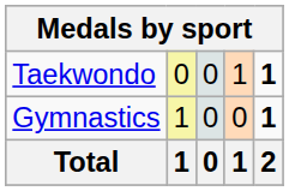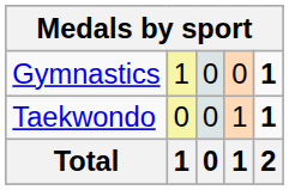 <table class="wikitable" style="font-size:90%; text-align:center;">
 <tr>
 <th colspan="5">Medals by sport</th>
+</tr>
+<tr>
+<td align="left"><a href='#'>Gymnastics</a></td>
+<td style="background:#F7F6A8;">1</td>
+<td style="background:#DCE5E5;">0</td>
+<td style="background:#FFDAB9;">0</td>
+<td><strong>1</strong></td>
 </tr>
 <tr>
 <td align="left"><a href='#'>Taekwondo</a></td>
 <td style="background:#F7F6A8;">0</td>
 <td style="background:#DCE5E5;">0</td>
 <td style="background:#FFDAB9;">1</td>
-<td><strong>1</strong></td>
-</tr>
-<tr>
-<td align="left"><a href='#'>Gymnastics</a></td>
-<td style="background:#F7F6A8;">1</td>
-<td style="background:#DCE5E5;">0</td>
-<td style="background:#FFDAB9;">0</td>
 <td><strong>1</strong></td>
 </tr>
 <tr class="sortbottom">
 <th>Total</th>
 <th>1</th>
 <th>0</th>
 <th>1</th>
 <th>2</th>
 </tr>
 </table>
